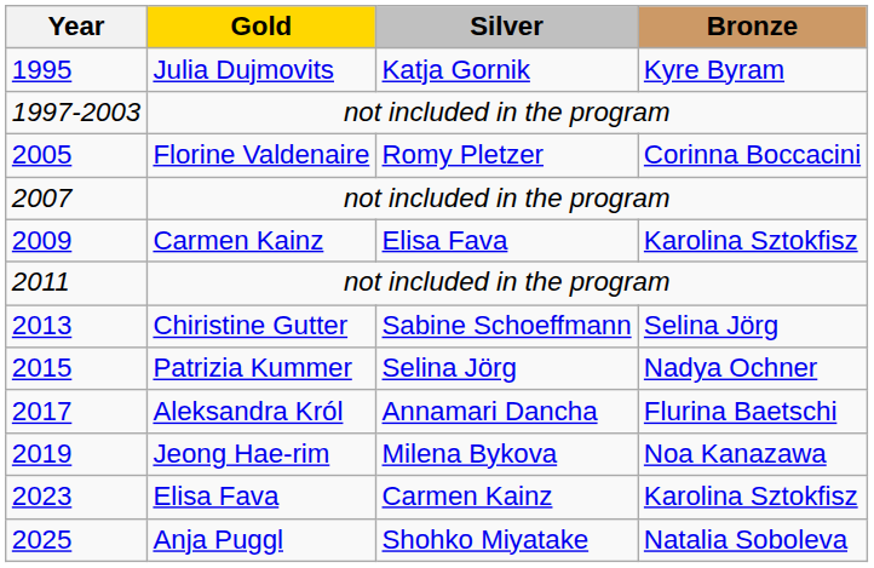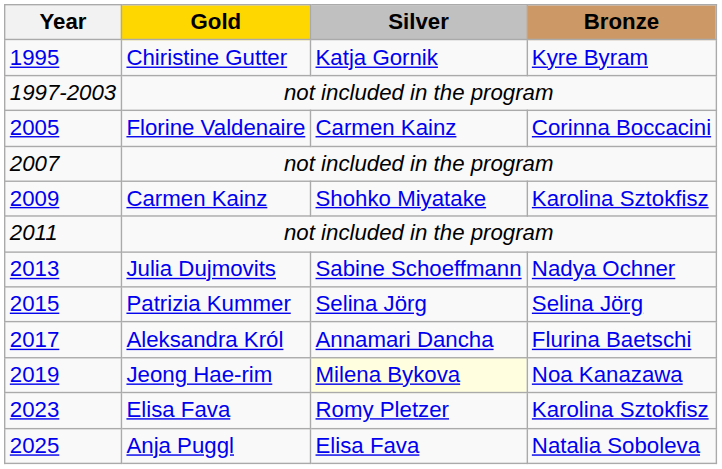 <table class="wikitable">
 <tr>
 <th>Year</th>
 <td align=center bgcolor=gold><strong>Gold</strong></td>
 <td align=center bgcolor=silver><strong>Silver</strong></td>
 <td align=center bgcolor=cc9966><strong>Bronze</strong></td>
 </tr>
 <tr>
 <td><a href='#'>1995</a></td>
-<td> <a href='#'>Julia Dujmovits</a></td>
+<td> <a href='#'>Chiristine Gutter</a></td>
 <td> <a href='#'>Katja Gornik</a></td>
 <td> <a href='#'>Kyre Byram</a></td>
 </tr>
 <tr>
 <td><em>1997-2003</em></td>
 <td colspan=3 align=center><em>not included in the program</em></td>
 </tr>
 <tr>
 <td><a href='#'>2005</a></td>
 <td> <a href='#'>Florine Valdenaire</a></td>
-<td> <a href='#'>Romy Pletzer</a></td>
+<td> <a href='#'>Carmen Kainz</a></td>
 <td> <a href='#'>Corinna Boccacini</a></td>
 </tr>
 <tr>
 <td><em>2007</em></td>
 <td colspan=3 align=center><em>not included in the program</em></td>
 </tr>
 <tr>
 <td><a href='#'>2009</a></td>
 <td> <a href='#'>Carmen Kainz</a></td>
-<td> <a href='#'>Elisa Fava</a></td>
+<td> <a href='#'>Shohko Miyatake</a></td>
 <td> <a href='#'>Karolina Sztokfisz</a></td>
 </tr>
 <tr>
 <td><em>2011</em></td>
 <td colspan=3 align=center><em>not included in the program</em></td>
 </tr>
 <tr>
 <td><a href='#'>2013</a></td>
-<td> <a href='#'>Chiristine Gutter</a></td>
+<td> <a href='#'>Julia Dujmovits</a></td>
 <td> <a href='#'>Sabine Schoeffmann</a></td>
-<td> <a href='#'>Selina Jörg</a></td>
+<td> <a href='#'>Nadya Ochner</a></td>
 </tr>
 <tr>
 <td><a href='#'>2015</a></td>
 <td> <a href='#'>Patrizia Kummer</a></td>
 <td> <a href='#'>Selina Jörg</a></td>
-<td> <a href='#'>Nadya Ochner</a></td>
+<td> <a href='#'>Selina Jörg</a></td>
 </tr>
 <tr>
 <td><a href='#'>2017</a></td>
 <td> <a href='#'>Aleksandra Król</a></td>
 <td> <a href='#'>Annamari Dancha</a></td>
 <td> <a href='#'>Flurina Baetschi</a></td>
 </tr>
 <tr>
 <td><a href='#'>2019</a></td>
 <td> <a href='#'>Jeong Hae-rim</a></td>
-<td> <a href='#'>Milena Bykova</a></td>
+<td style="background: lightyellow;"> <a href='#'>Milena Bykova</a></td>
 <td> <a href='#'>Noa Kanazawa</a></td>
 </tr>
 <tr>
 <td><a href='#'>2023</a></td>
 <td> <a href='#'>Elisa Fava</a></td>
-<td> <a href='#'>Carmen Kainz</a></td>
+<td> <a href='#'>Romy Pletzer</a></td>
 <td> <a href='#'>Karolina Sztokfisz</a></td>
 </tr>
 <tr>
 <td><a href='#'>2025</a></td>
 <td> <a href='#'>Anja Puggl</a></td>
-<td> <a href='#'>Shohko Miyatake</a></td>
+<td> <a href='#'>Elisa Fava</a></td>
 <td> <a href='#'>Natalia Soboleva</a></td>
 </tr>
 </table>
